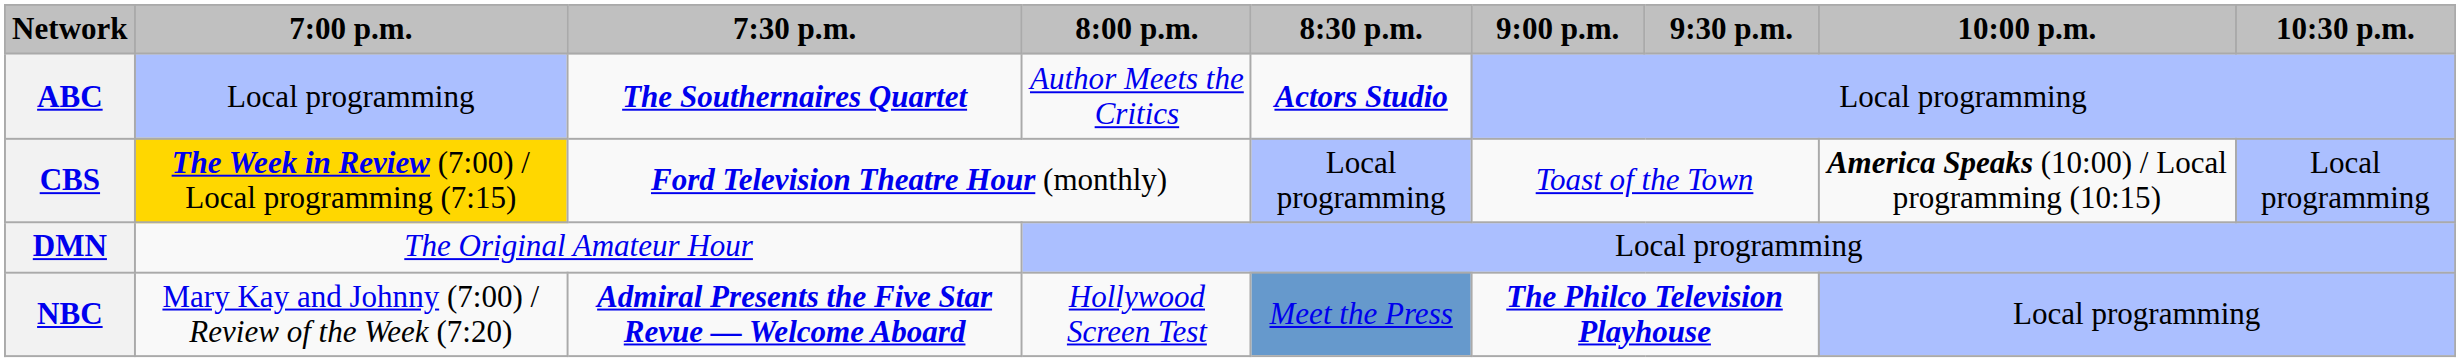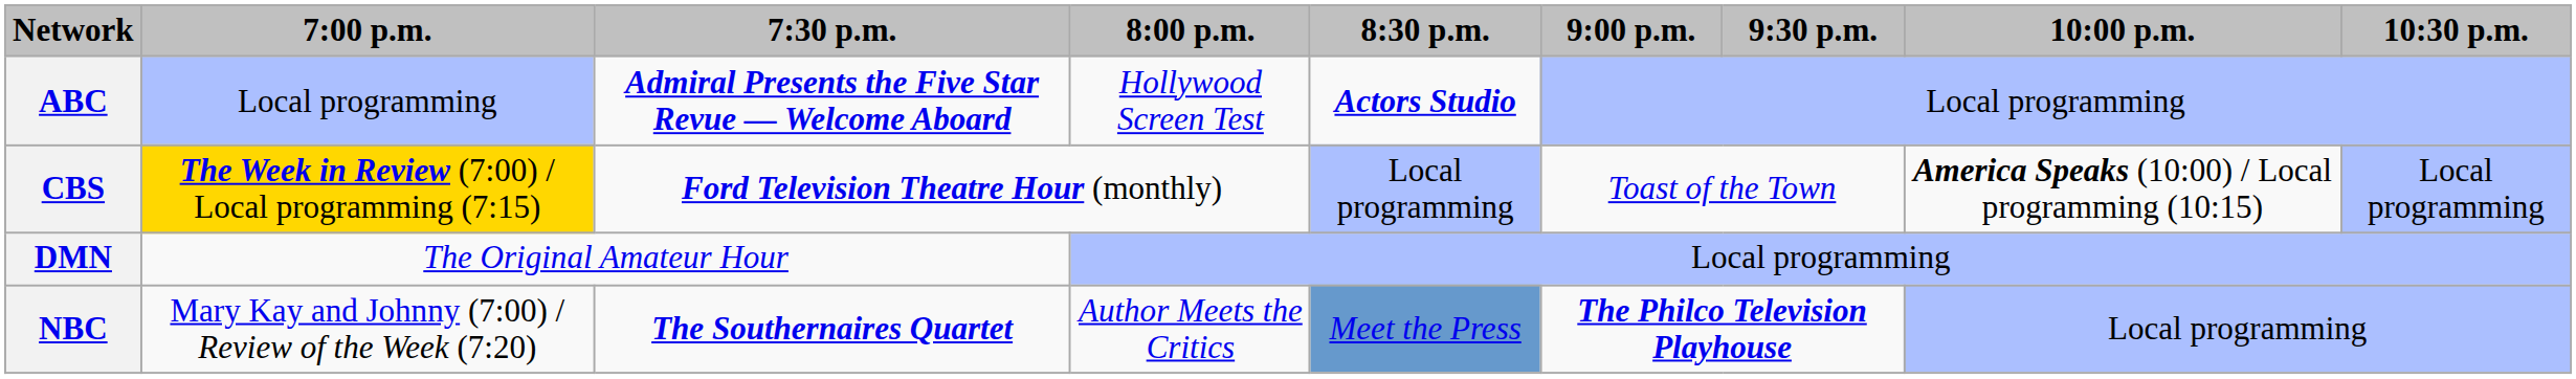 <table class="wikitable" style="width:100%;margin-right:0;text-align:center">
 <tr>
 <th style="background-color:#C0C0C0">Network</th>
 <th style="background-color:#C0C0C0;text-align:center">7:00 p.m.</th>
 <th style="background-color:#C0C0C0;text-align:center">7:30 p.m.</th>
 <th style="background-color:#C0C0C0;text-align:center">8:00 p.m.</th>
 <th style="background-color:#C0C0C0;text-align:center">8:30 p.m.</th>
 <th style="background-color:#C0C0C0;text-align:center">9:00 p.m.</th>
 <th style="background-color:#C0C0C0;text-align:center">9:30 p.m.</th>
 <th style="background-color:#C0C0C0;text-align:center">10:00 p.m.</th>
 <th style="background-color:#C0C0C0;text-align:center">10:30 p.m.</th>
 </tr>
 <tr>
 <th><a href='#'>ABC</a></th>
 <td bgcolor="#abbfff">Local programming</td>
-<td><strong><em><a href='#'>The Southernaires Quartet</a></em></strong></td>
-<td><em><a href='#'>Author Meets the Critics</a></em></td>
+<td><strong><em><a href='#'>Admiral Presents the Five Star Revue — Welcome Aboard</a></em></strong></td>
+<td><em><a href='#'>Hollywood Screen Test</a></em></td>
 <td><strong><em><a href='#'>Actors Studio</a></em></strong></td>
 <td colspan="4" bgcolor="#abbfff">Local programming</td>
 </tr>
 <tr>
 <th><a href='#'>CBS</a></th>
 <td style="background: gold;"><strong><em><a href='#'>The Week in Review</a></em></strong> (7:00) / Local programming (7:15)</td>
 <td colspan="2"><strong><em><a href='#'>Ford Television Theatre Hour</a></em></strong> (monthly)</td>
 <td bgcolor="#abbfff">Local programming</td>
 <td colspan="2"><em><a href='#'>Toast of the Town</a></em></td>
 <td><strong><em>America Speaks</em></strong> (10:00) / Local programming (10:15)</td>
 <td bgcolor="#abbfff">Local programming</td>
 </tr>
 <tr>
 <th><a href='#'>DMN</a></th>
 <td colspan="2"><em><a href='#'>The Original Amateur Hour</a></em></td>
 <td colspan="6" bgcolor="#abbfff">Local programming</td>
 </tr>
 <tr>
 <th><a href='#'>NBC</a></th>
 <td><a href='#'>Mary Kay and Johnny</a> (7:00) / <em>Review of the Week</em> (7:20)</td>
-<td><strong><em><a href='#'>Admiral Presents the Five Star Revue — Welcome Aboard</a></em></strong></td>
-<td><em><a href='#'>Hollywood Screen Test</a></em></td>
+<td><strong><em><a href='#'>The Southernaires Quartet</a></em></strong></td>
+<td><em><a href='#'>Author Meets the Critics</a></em></td>
 <td bgcolor="#6699CC"><em><a href='#'>Meet the Press</a></em></td>
 <td colspan="2"><strong><em><a href='#'>The Philco Television Playhouse</a></em></strong></td>
 <td colspan="2" bgcolor="#abbfff">Local programming</td>
 </tr>
 </table>
